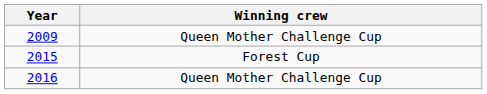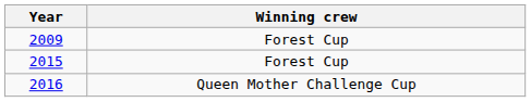 <table class="wikitable" style="text-align:center">
 <tr>
 <th width=70>Year</th>
 <th width=400>Winning crew</th>
 </tr>
 <tr>
 <td><a href='#'>2009</a></td>
-<td>Queen Mother Challenge Cup</td>
+<td>Forest Cup</td>
 </tr>
 <tr>
 <td><a href='#'>2015</a></td>
 <td>Forest Cup</td>
 </tr>
 <tr>
 <td><a href='#'>2016</a></td>
 <td>Queen Mother Challenge Cup</td>
 </tr>
 </table>
